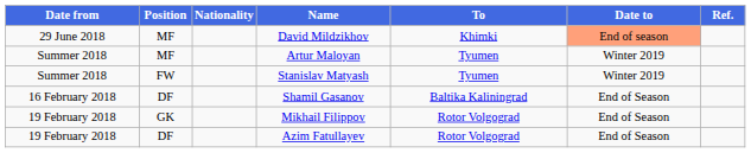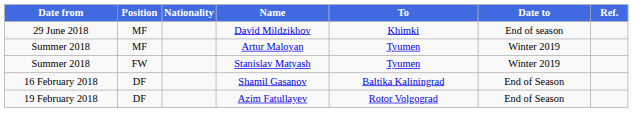 <table class="wikitable" style="text-align:center; font-size:90%; ">
 <tr>
 <th style="background:#4169E1; color:white; width:150px;">Date from</th>
 <th style="background:#4169E1; color:white; width:55px;">Position</th>
 <th style="background:#4169E1; color:white; width:55px;">Nationality</th>
 <th style="background:#4169E1; color:white; width:150px;">Name</th>
 <th style="background:#4169E1; color:white; width:200px;">To</th>
 <th style="background:#4169E1; color:white; width:150px;">Date to</th>
 <th style="background:#4169E1; color:white; width:45px;">Ref.</th>
 </tr>
 <tr>
 <td>29 June 2018</td>
 <td>MF</td>
 <td></td>
 <td><a href='#'>David Mildzikhov</a></td>
 <td><a href='#'>Khimki</a></td>
-<td style="background: lightsalmon;">End of season</td>
+<td>End of season</td>
 <td></td>
 </tr>
 <tr>
 <td>Summer 2018</td>
 <td>MF</td>
 <td></td>
 <td><a href='#'>Artur Maloyan</a></td>
 <td><a href='#'>Tyumen</a></td>
 <td>Winter 2019</td>
 <td></td>
 </tr>
 <tr>
 <td>Summer 2018</td>
 <td>FW</td>
 <td></td>
 <td><a href='#'>Stanislav Matyash</a></td>
 <td><a href='#'>Tyumen</a></td>
 <td>Winter 2019</td>
 <td></td>
 </tr>
 <tr>
 <td>16 February 2018</td>
 <td>DF</td>
 <td></td>
 <td><a href='#'>Shamil Gasanov</a></td>
 <td><a href='#'>Baltika Kaliningrad</a></td>
 <td>End of Season</td>
 <td></td>
 </tr>
 <tr>
 <td>19 February 2018</td>
-<td>GK</td>
-<td></td>
-<td><a href='#'>Mikhail Filippov</a></td>
-<td><a href='#'>Rotor Volgograd</a></td>
-<td>End of Season</td>
-<td></td>
-</tr>
-<tr>
-<td>19 February 2018</td>
 <td>DF</td>
 <td></td>
 <td><a href='#'>Azim Fatullayev</a></td>
 <td><a href='#'>Rotor Volgograd</a></td>
 <td>End of Season</td>
 <td></td>
 </tr>
 </table>
